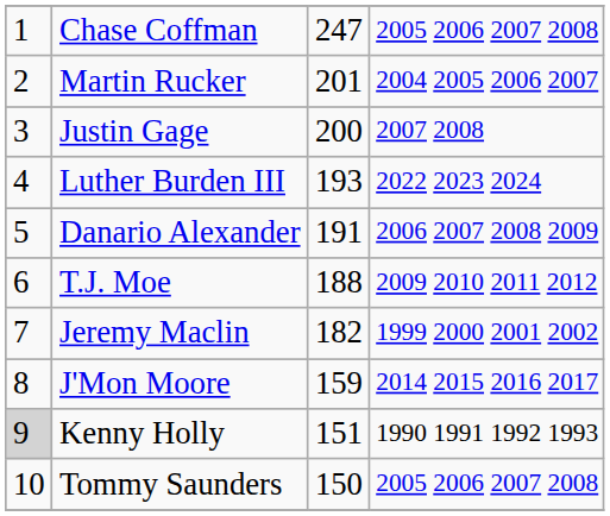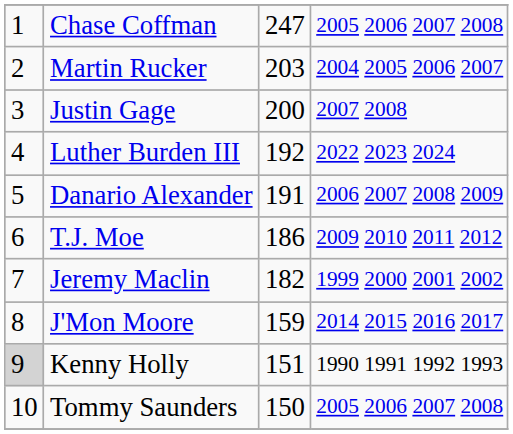 <table class="wikitable">
 <tr>
 </tr>
 <tr>
 <td>1</td>
 <td><a href='#'>Chase Coffman</a></td>
 <td>247</td>
 <td style="font-size:80%;"><a href='#'>2005</a> <a href='#'>2006</a> <a href='#'>2007</a> <a href='#'>2008</a></td>
 </tr>
 <tr>
 <td>2</td>
 <td><a href='#'>Martin Rucker</a></td>
-<td>201</td>
+<td>203</td>
 <td style="font-size:80%;"><a href='#'>2004</a> <a href='#'>2005</a> <a href='#'>2006</a> <a href='#'>2007</a></td>
 </tr>
 <tr>
 <td>3</td>
 <td><a href='#'>Justin Gage</a></td>
 <td>200</td>
 <td style="font-size:80%;"><a href='#'>2007</a> <a href='#'>2008</a></td>
 </tr>
 <tr>
 <td>4</td>
 <td><a href='#'>Luther Burden III</a></td>
-<td>193</td>
+<td>192</td>
 <td style="font-size:80%;"><a href='#'>2022</a> <a href='#'>2023</a> <a href='#'>2024</a></td>
 </tr>
 <tr>
 <td>5</td>
 <td><a href='#'>Danario Alexander</a></td>
 <td>191</td>
 <td style="font-size:80%;"><a href='#'>2006</a> <a href='#'>2007</a> <a href='#'>2008</a> <a href='#'>2009</a></td>
 </tr>
 <tr>
 <td>6</td>
 <td><a href='#'>T.J. Moe</a></td>
-<td>188</td>
+<td>186</td>
 <td style="font-size:80%;"><a href='#'>2009</a> <a href='#'>2010</a> <a href='#'>2011</a> <a href='#'>2012</a></td>
 </tr>
 <tr>
 <td>7</td>
 <td><a href='#'>Jeremy Maclin</a></td>
 <td>182</td>
 <td style="font-size:80%;"><a href='#'>1999</a> <a href='#'>2000</a> <a href='#'>2001</a> <a href='#'>2002</a></td>
 </tr>
 <tr>
 <td>8</td>
 <td><a href='#'>J'Mon Moore</a></td>
 <td>159</td>
 <td style="font-size:80%;"><a href='#'>2014</a> <a href='#'>2015</a> <a href='#'>2016</a> <a href='#'>2017</a></td>
 </tr>
 <tr>
 <td style="background: lightgrey;">9</td>
 <td>Kenny Holly</td>
 <td>151</td>
 <td style="font-size:80%;">1990 1991 1992 1993</td>
 </tr>
 <tr>
 <td>10</td>
 <td>Tommy Saunders</td>
 <td>150</td>
 <td style="font-size:80%;"><a href='#'>2005</a> <a href='#'>2006</a> <a href='#'>2007</a> <a href='#'>2008</a></td>
 </tr>
 <tr>
 </tr>
 </table>
